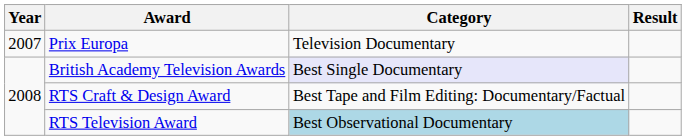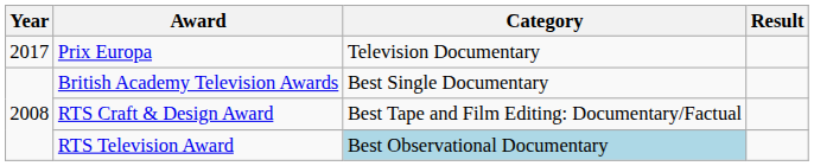 <table class="wikitable">
 <tr>
 <th>Year</th>
 <th>Award</th>
 <th>Category</th>
 <th>Result</th>
 </tr>
 <tr>
-<td>2007</td>
+<td>2017</td>
 <td><a href='#'>Prix Europa</a></td>
 <td>Television Documentary</td>
 <td></td>
 </tr>
 <tr>
 <td rowspan=3>2008</td>
 <td><a href='#'>British Academy Television Awards</a></td>
-<td style="background: lavender;">Best Single Documentary</td>
+<td>Best Single Documentary</td>
 <td></td>
 </tr>
 <tr>
 <td><a href='#'>RTS Craft & Design Award</a></td>
 <td>Best Tape and Film Editing: Documentary/Factual</td>
 <td></td>
 </tr>
 <tr>
 <td><a href='#'>RTS Television Award</a></td>
 <td style="background: lightblue;">Best Observational Documentary</td>
 <td></td>
 </tr>
 </table>
